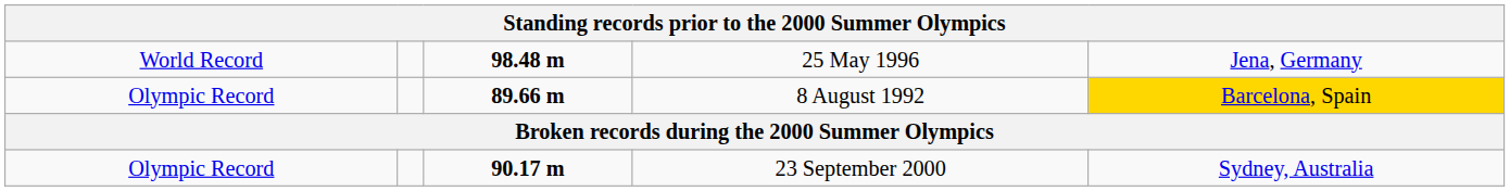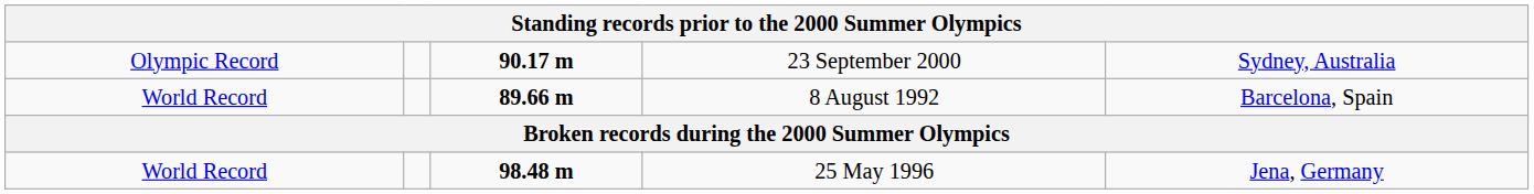 <table class="wikitable" style=" text-align:center; font-size:110%;" width="95%">
 <tr>
 <th colspan="5">Standing records prior to the 2000 Summer Olympics</th>
+</tr>
+<tr>
+<td><a href='#'>Olympic Record</a></td>
+<td></td>
+<td><strong>90.17 m </strong></td>
+<td>23 September 2000</td>
+<td> <a href='#'>Sydney, Australia</a></td>
+</tr>
+<tr>
+<td><a href='#'>World Record</a></td>
+<td></td>
+<td><strong>89.66 m </strong></td>
+<td>8 August 1992</td>
+<td> <a href='#'>Barcelona</a>, Spain</td>
+</tr>
+<tr>
+<th colspan="5">Broken records during the 2000 Summer Olympics</th>
 </tr>
 <tr>
 <td><a href='#'>World Record</a></td>
 <td></td>
 <td><strong>98.48 m </strong></td>
 <td>25 May 1996</td>
 <td> <a href='#'>Jena</a>, <a href='#'>Germany</a></td>
 </tr>
-<tr>
-<td><a href='#'>Olympic Record</a></td>
-<td></td>
-<td><strong>89.66 m </strong></td>
-<td>8 August 1992</td>
-<td style="background: gold;"> <a href='#'>Barcelona</a>, Spain</td>
-</tr>
-<tr>
-<th colspan="5">Broken records during the 2000 Summer Olympics</th>
-</tr>
-<tr>
-<td><a href='#'>Olympic Record</a></td>
-<td></td>
-<td><strong>90.17 m </strong></td>
-<td>23 September 2000</td>
-<td> <a href='#'>Sydney, Australia</a></td>
-</tr>
 </table>
